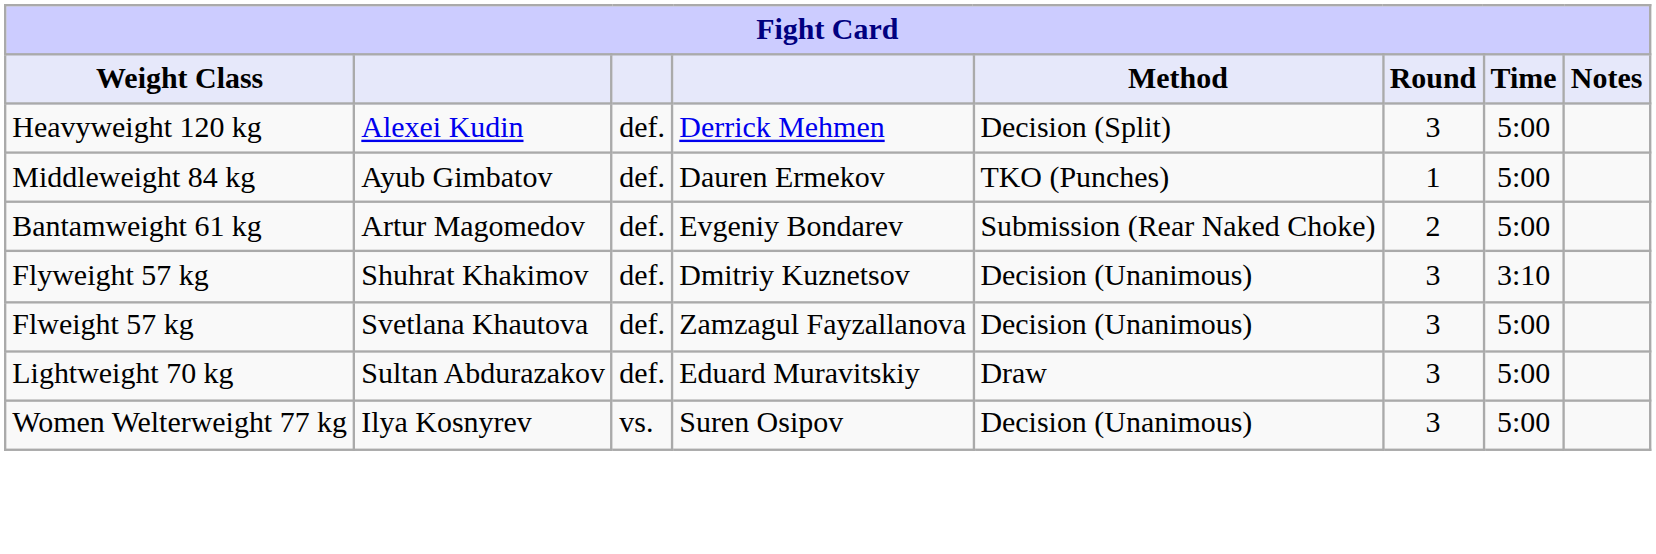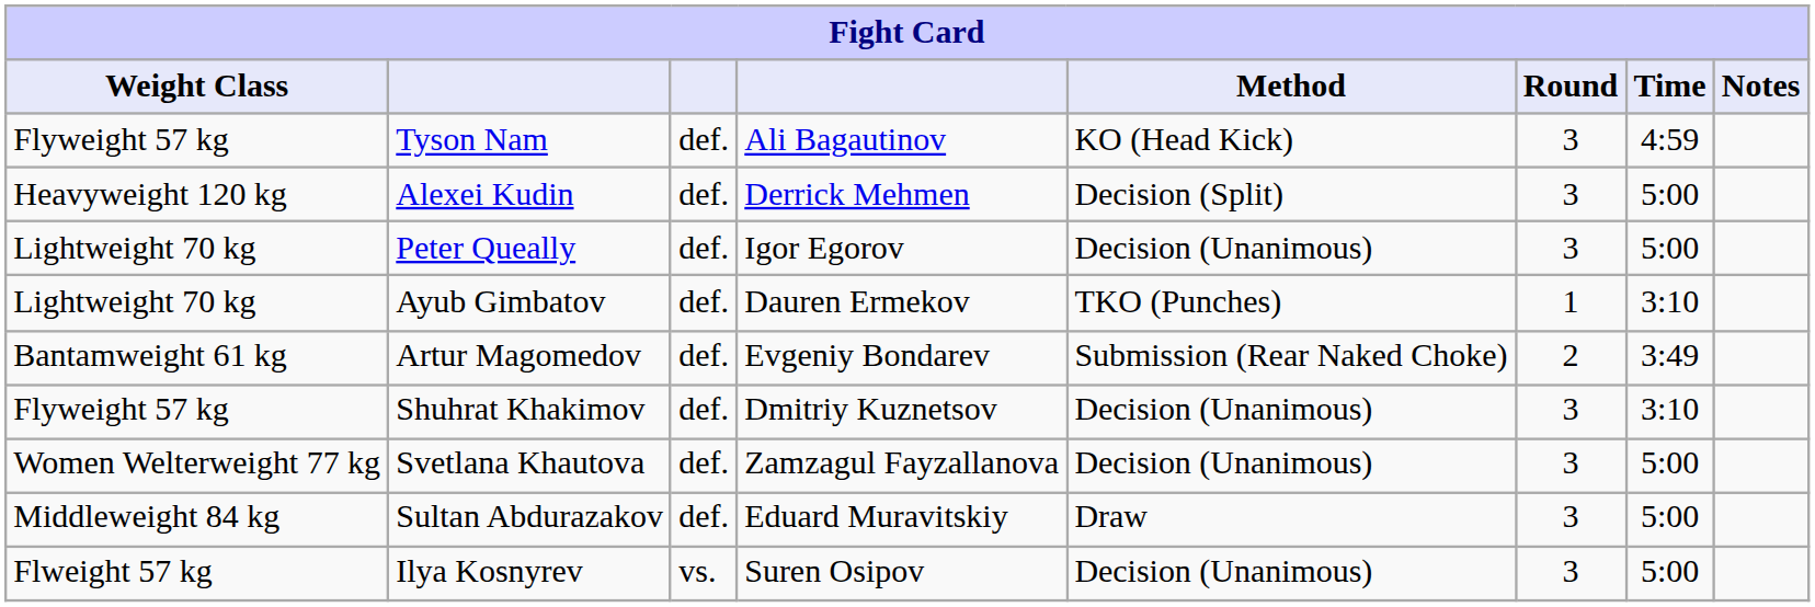 <table class="wikitable" style="font-size: 80%;">
 <tr>
 <th colspan="8" style="background-color: #ccf; color: #000080; text-align: center;"><strong>Fight Card</strong></th>
 </tr>
 <tr>
 <th colspan="1" style="background-color: #E6E8FA; color: #000000; text-align: center;">Weight Class</th>
 <th colspan="1" style="background-color: #E6E8FA; color: #000000; text-align: center;"></th>
 <th colspan="1" style="background-color: #E6E8FA; color: #000000; text-align: center;"></th>
 <th colspan="1" style="background-color: #E6E8FA; color: #000000; text-align: center;"></th>
 <th colspan="1" style="background-color: #E6E8FA; color: #000000; text-align: center;">Method</th>
 <th colspan="1" style="background-color: #E6E8FA; color: #000000; text-align: center;">Round</th>
 <th colspan="1" style="background-color: #E6E8FA; color: #000000; text-align: center;">Time</th>
 <th colspan="1" style="background-color: #E6E8FA; color: #000000; text-align: center;">Notes</th>
 </tr>
 <tr>
+<td>Flyweight 57 kg</td>
+<td> <a href='#'>Tyson Nam</a></td>
+<td>def.</td>
+<td> <a href='#'>Ali Bagautinov</a></td>
+<td>KO (Head Kick)</td>
+<td align=center>3</td>
+<td align=center>4:59</td>
+<td></td>
+</tr>
+<tr>
 <td>Heavyweight 120 kg</td>
 <td> <a href='#'>Alexei Kudin</a></td>
 <td>def.</td>
 <td> <a href='#'>Derrick Mehmen</a></td>
 <td>Decision (Split)</td>
 <td align=center>3</td>
 <td align=center>5:00</td>
 <td></td>
 </tr>
 <tr>
-<td>Middleweight 84 kg</td>
+<td>Lightweight 70 kg</td>
+<td> <a href='#'>Peter Queally</a></td>
+<td>def.</td>
+<td> Igor Egorov</td>
+<td>Decision (Unanimous)</td>
+<td align=center>3</td>
+<td align=center>5:00</td>
+<td></td>
+</tr>
+<tr>
+<td>Lightweight 70 kg</td>
 <td> Ayub Gimbatov</td>
 <td>def.</td>
 <td> Dauren Ermekov</td>
 <td>TKO (Punches)</td>
 <td align=center>1</td>
-<td align=center>5:00</td>
+<td align=center>3:10</td>
 <td></td>
 </tr>
 <tr>
 <td>Bantamweight 61 kg</td>
 <td>  Artur Magomedov</td>
 <td>def.</td>
 <td> Evgeniy Bondarev</td>
 <td>Submission (Rear Naked Choke)</td>
 <td align=center>2</td>
-<td align=center>5:00</td>
+<td align=center>3:49</td>
 <td></td>
 </tr>
 <tr>
 <td>Flyweight 57 kg</td>
 <td> Shuhrat Khakimov</td>
 <td>def.</td>
 <td> Dmitriy Kuznetsov</td>
 <td>Decision (Unanimous)</td>
 <td align=center>3</td>
 <td align=center>3:10</td>
 <td></td>
 </tr>
 <tr>
-<td>Flweight 57 kg</td>
+<td>Women Welterweight 77 kg</td>
 <td> Svetlana Khautova</td>
 <td>def.</td>
 <td> Zamzagul Fayzallanova</td>
 <td>Decision (Unanimous)</td>
 <td align=center>3</td>
 <td align=center>5:00</td>
 <td></td>
 </tr>
 <tr>
-<td>Lightweight 70 kg</td>
+<td>Middleweight 84 kg</td>
 <td> Sultan Abdurazakov</td>
 <td>def.</td>
 <td> Eduard Muravitskiy</td>
 <td>Draw</td>
 <td align=center>3</td>
 <td align=center>5:00</td>
 <td></td>
 </tr>
 <tr>
-<td>Women Welterweight 77 kg</td>
+<td>Flweight 57 kg</td>
 <td> Ilya Kosnyrev</td>
 <td>vs.</td>
 <td> Suren Osipov</td>
 <td>Decision (Unanimous)</td>
 <td align=center>3</td>
 <td align=center>5:00</td>
 <td></td>
 </tr>
 </table>
